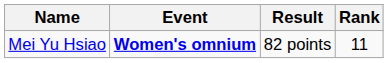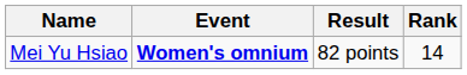 <table class="wikitable sortable">
 <tr>
 <th>Name</th>
 <th>Event</th>
 <th>Result</th>
 <th>Rank</th>
 </tr>
 <tr>
 <td><a href='#'>Mei Yu Hsiao</a></td>
 <td><strong><a href='#'>Women's omnium</a></strong></td>
 <td>82 points</td>
-<td align=center>11</td>
+<td align=center>14</td>
 </tr>
 </table>
